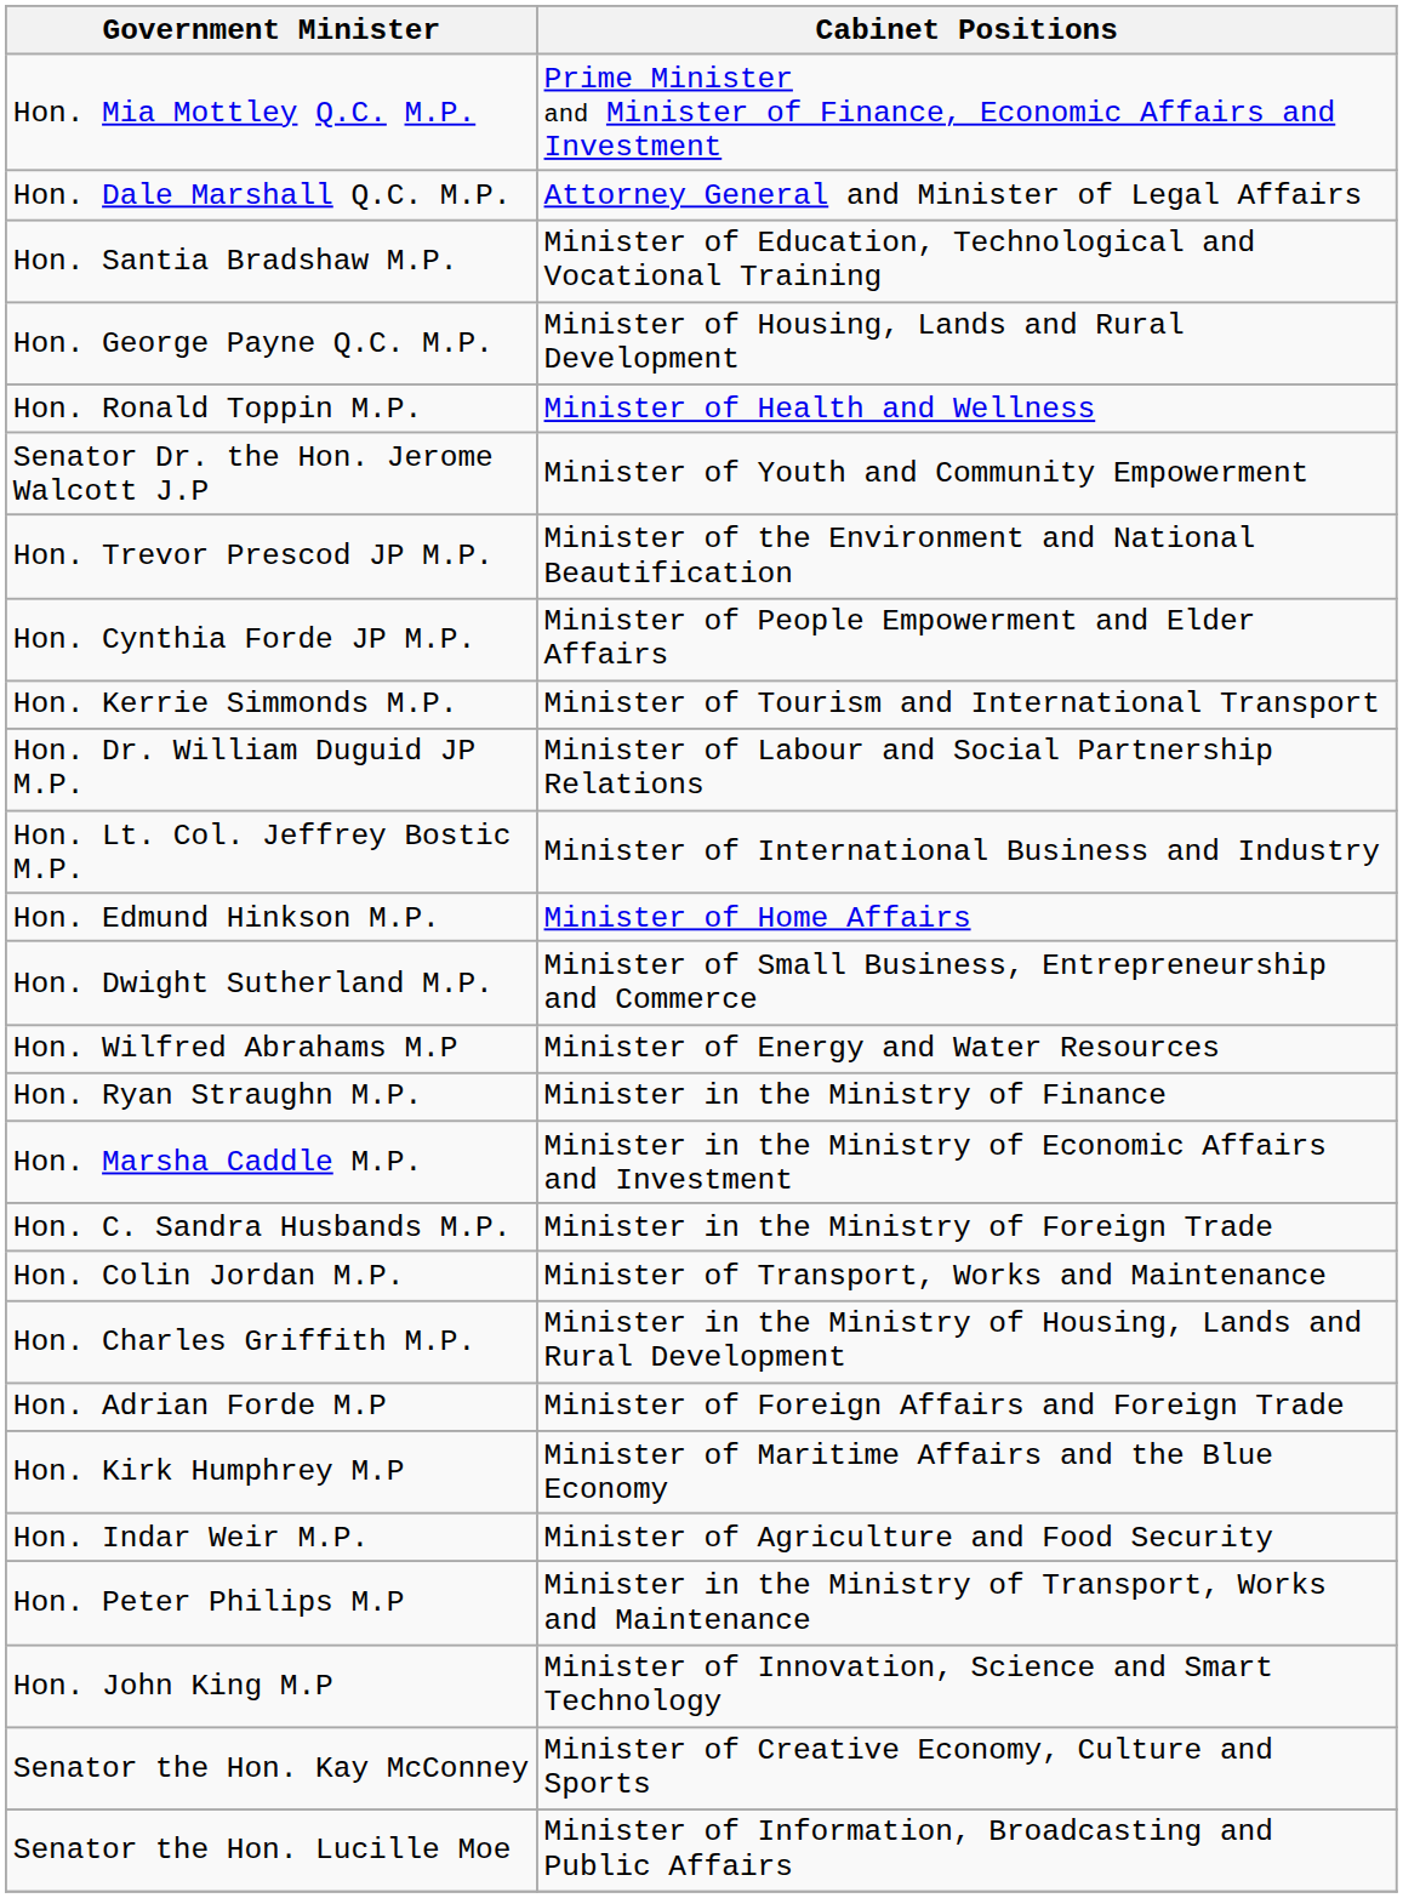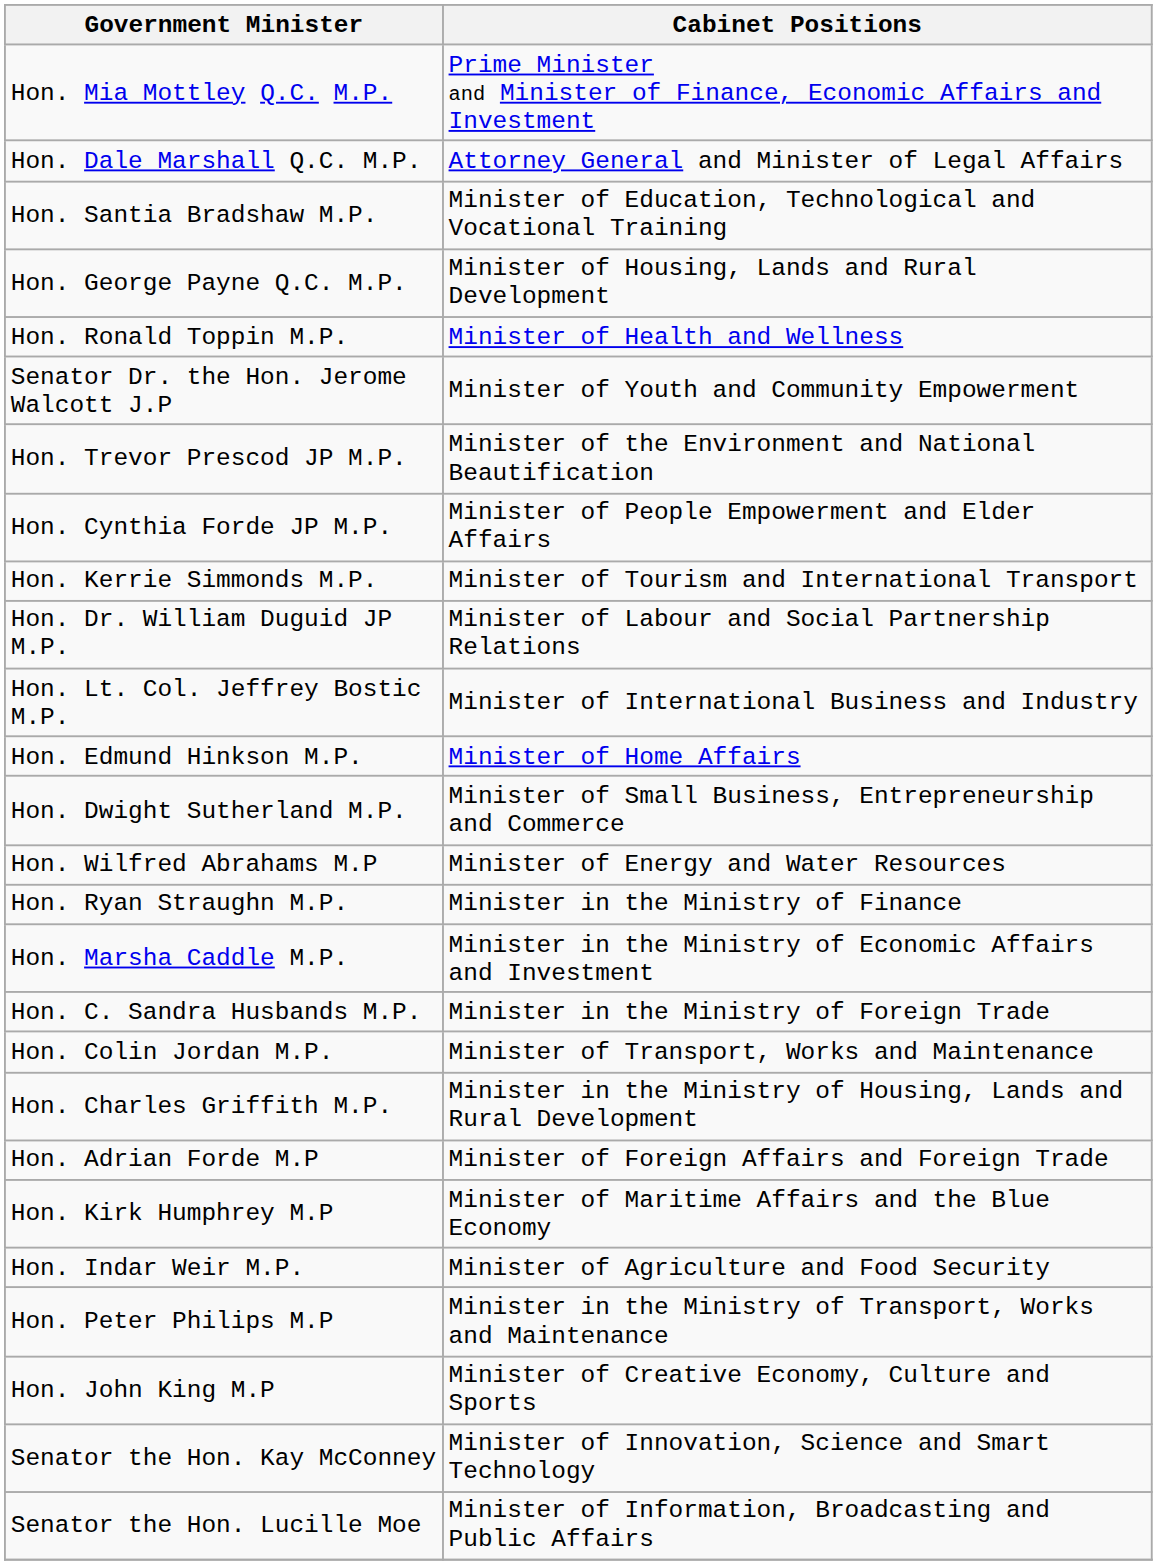 <table class="wikitable">
 <tr>
 <th>Government Minister</th>
 <th>Cabinet Positions</th>
 </tr>
 <tr>
 <td>Hon. <a href='#'>Mia Mottley</a> <a href='#'>Q.C.</a> <a href='#'>M.P.</a></td>
 <td><a href='#'>Prime Minister</a><br><small>and</small> <a href='#'>Minister of Finance, Economic Affairs and Investment</a></td>
 </tr>
 <tr>
 <td>Hon. <a href='#'>Dale Marshall</a> Q.C. M.P.</td>
 <td><a href='#'>Attorney General</a> and Minister of Legal Affairs</td>
 </tr>
 <tr>
 <td>Hon. Santia Bradshaw M.P.</td>
 <td>Minister of Education, Technological and Vocational Training</td>
 </tr>
 <tr>
 <td>Hon. George Payne Q.C. M.P.</td>
 <td>Minister of Housing, Lands and Rural Development</td>
 </tr>
 <tr>
 <td>Hon. Ronald Toppin M.P.</td>
 <td><a href='#'>Minister of Health and Wellness</a></td>
 </tr>
 <tr>
 <td>Senator Dr. the Hon. Jerome Walcott J.P</td>
 <td>Minister of Youth and Community Empowerment</td>
 </tr>
 <tr>
 <td>Hon. Trevor Prescod JP M.P.</td>
 <td>Minister of the Environment and National Beautification</td>
 </tr>
 <tr>
 <td>Hon. Cynthia Forde JP M.P.</td>
 <td>Minister of People Empowerment and Elder Affairs</td>
 </tr>
 <tr>
 <td>Hon. Kerrie Simmonds M.P.</td>
 <td>Minister of Tourism and International Transport</td>
 </tr>
 <tr>
 <td>Hon. Dr. William Duguid JP M.P.</td>
 <td>Minister of Labour and Social Partnership Relations</td>
 </tr>
 <tr>
 <td>Hon. Lt. Col. Jeffrey Bostic M.P.</td>
 <td>Minister of International Business and Industry</td>
 </tr>
 <tr>
 <td>Hon. Edmund Hinkson M.P.</td>
 <td><a href='#'>Minister of Home Affairs</a></td>
 </tr>
 <tr>
 <td>Hon. Dwight Sutherland M.P.</td>
 <td>Minister of Small Business, Entrepreneurship and Commerce</td>
 </tr>
 <tr>
 <td>Hon. Wilfred Abrahams M.P</td>
 <td>Minister of Energy and Water Resources</td>
 </tr>
 <tr>
 <td>Hon. Ryan Straughn M.P.</td>
 <td>Minister in the Ministry of Finance</td>
 </tr>
 <tr>
 <td>Hon. <a href='#'>Marsha Caddle</a> M.P.</td>
 <td>Minister in the Ministry of Economic Affairs and Investment</td>
 </tr>
 <tr>
 <td>Hon. C. Sandra Husbands M.P.</td>
 <td>Minister in the Ministry of Foreign Trade</td>
 </tr>
 <tr>
 <td>Hon. Colin Jordan M.P.</td>
 <td>Minister of Transport, Works and Maintenance</td>
 </tr>
 <tr>
 <td>Hon. Charles Griffith M.P.</td>
 <td>Minister in the Ministry of Housing, Lands and Rural Development</td>
 </tr>
 <tr>
 <td>Hon. Adrian Forde M.P</td>
 <td>Minister of Foreign Affairs and Foreign Trade</td>
 </tr>
 <tr>
 <td>Hon. Kirk Humphrey M.P</td>
 <td>Minister of Maritime Affairs and the Blue Economy</td>
 </tr>
 <tr>
 <td>Hon. Indar Weir M.P.</td>
 <td>Minister of Agriculture and Food Security</td>
 </tr>
 <tr>
 <td>Hon. Peter Philips M.P</td>
 <td>Minister in the Ministry of Transport, Works and Maintenance</td>
 </tr>
 <tr>
 <td>Hon. John King M.P</td>
-<td>Minister of Innovation, Science and Smart Technology</td>
+<td>Minister of Creative Economy, Culture and Sports</td>
 </tr>
 <tr>
 <td>Senator the Hon. Kay McConney</td>
-<td>Minister of Creative Economy, Culture and Sports</td>
+<td>Minister of Innovation, Science and Smart Technology</td>
 </tr>
 <tr>
 <td>Senator the Hon. Lucille Moe</td>
 <td>Minister of Information, Broadcasting and Public Affairs</td>
 </tr>
 <tr>
 </tr>
 </table>
